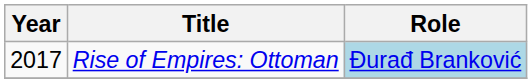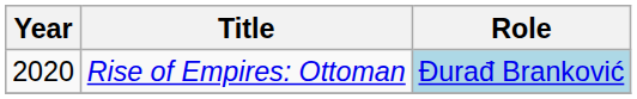 <table class="wikitable" style="font-size: 95%;">
 <tr>
 <th>Year</th>
 <th>Title</th>
 <th>Role</th>
 </tr>
 <tr>
-<td>2017</td>
+<td>2020</td>
 <td><em><a href='#'>Rise of Empires: Ottoman</a></em></td>
 <td style="background: lightblue;"><a href='#'>Đurađ Branković</a></td>
 </tr>
 <tr>
 </tr>
 </table>
